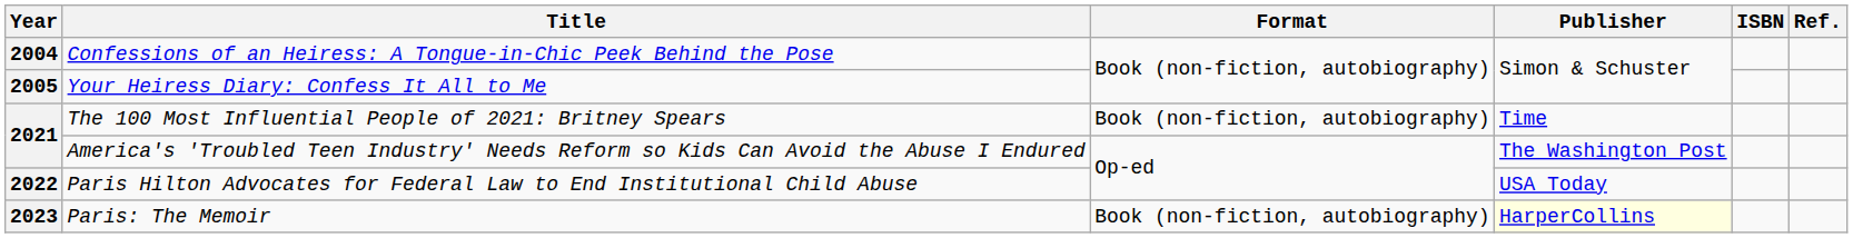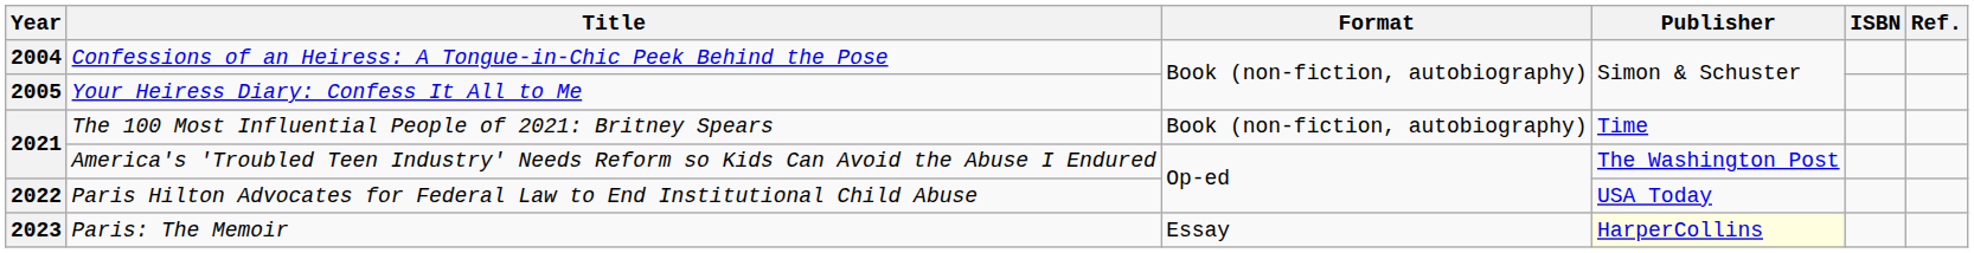 <table class="wikitable sortable">
 <tr>
 <th>Year</th>
 <th>Title</th>
 <th>Format</th>
 <th>Publisher</th>
 <th>ISBN</th>
 <th class="unsortable">Ref.</th>
 </tr>
 <tr>
 <th scope=row>2004</th>
 <td><em><a href='#'>Confessions of an Heiress: A Tongue-in-Chic Peek Behind the Pose</a></em></td>
 <td rowspan="2">Book (non-fiction, autobiography)</td>
 <td rowspan="2">Simon & Schuster</td>
 <td></td>
 <td></td>
 </tr>
 <tr>
 <th scope=row>2005</th>
 <td><em><a href='#'>Your Heiress Diary: Confess It All to Me</a></em></td>
 <td></td>
 <td></td>
 </tr>
 <tr>
 <th rowspan="2"!scope=row>2021</th>
 <td><em>The 100 Most Influential People of 2021: Britney Spears</em></td>
 <td>Book (non-fiction, autobiography)</td>
 <td><a href='#'>Time</a></td>
 <td></td>
 <td></td>
 </tr>
 <tr>
 <td><em>America's 'Troubled Teen Industry' Needs Reform so Kids Can Avoid the Abuse I Endured</em></td>
 <td rowspan="2">Op-ed</td>
 <td><a href='#'>The Washington Post</a></td>
 <td></td>
 <td></td>
 </tr>
 <tr>
 <th scope=row>2022</th>
 <td><em>Paris Hilton Advocates for Federal Law to End Institutional Child Abuse</em></td>
 <td><a href='#'>USA Today</a></td>
 <td></td>
 <td></td>
 </tr>
 <tr>
 <th scope=row>2023</th>
 <td><em>Paris: The Memoir</em></td>
-<td>Book (non-fiction, autobiography)</td>
+<td>Essay</td>
 <td style="background: lightyellow;"><a href='#'>HarperCollins</a></td>
 <td></td>
 <td></td>
 </tr>
 </table>
